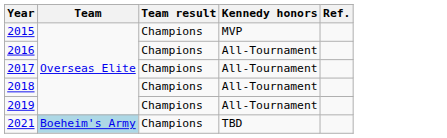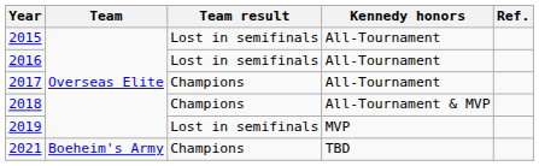 <table class="wikitable" style="text-align:left; font-size: 95%;">
 <tr>
 <th>Year</th>
 <th>Team</th>
 <th>Team result</th>
 <th>Kennedy honors</th>
 <th>Ref.</th>
 </tr>
 <tr>
 <td><a href='#'>2015</a></td>
 <td rowspan=5><a href='#'>Overseas Elite</a></td>
-<td>Champions</td>
-<td>MVP</td>
+<td>Lost in semifinals</td>
+<td>All-Tournament</td>
 <td></td>
 </tr>
 <tr>
 <td><a href='#'>2016</a></td>
-<td>Champions</td>
+<td>Lost in semifinals</td>
 <td>All-Tournament</td>
 <td></td>
 </tr>
 <tr>
 <td><a href='#'>2017</a></td>
 <td>Champions</td>
 <td>All-Tournament</td>
 <td></td>
 </tr>
 <tr>
 <td><a href='#'>2018</a></td>
 <td>Champions</td>
-<td>All-Tournament</td>
+<td>All-Tournament & MVP</td>
 <td></td>
 </tr>
 <tr>
 <td><a href='#'>2019</a></td>
-<td>Champions</td>
-<td>All-Tournament</td>
+<td>Lost in semifinals</td>
+<td>MVP</td>
 <td></td>
 </tr>
 <tr>
 <td><a href='#'>2021</a></td>
-<td style="background: lightblue;"><a href='#'>Boeheim's Army</a></td>
+<td><a href='#'>Boeheim's Army</a></td>
 <td>Champions</td>
 <td>TBD</td>
 <td></td>
 </tr>
 </table>
